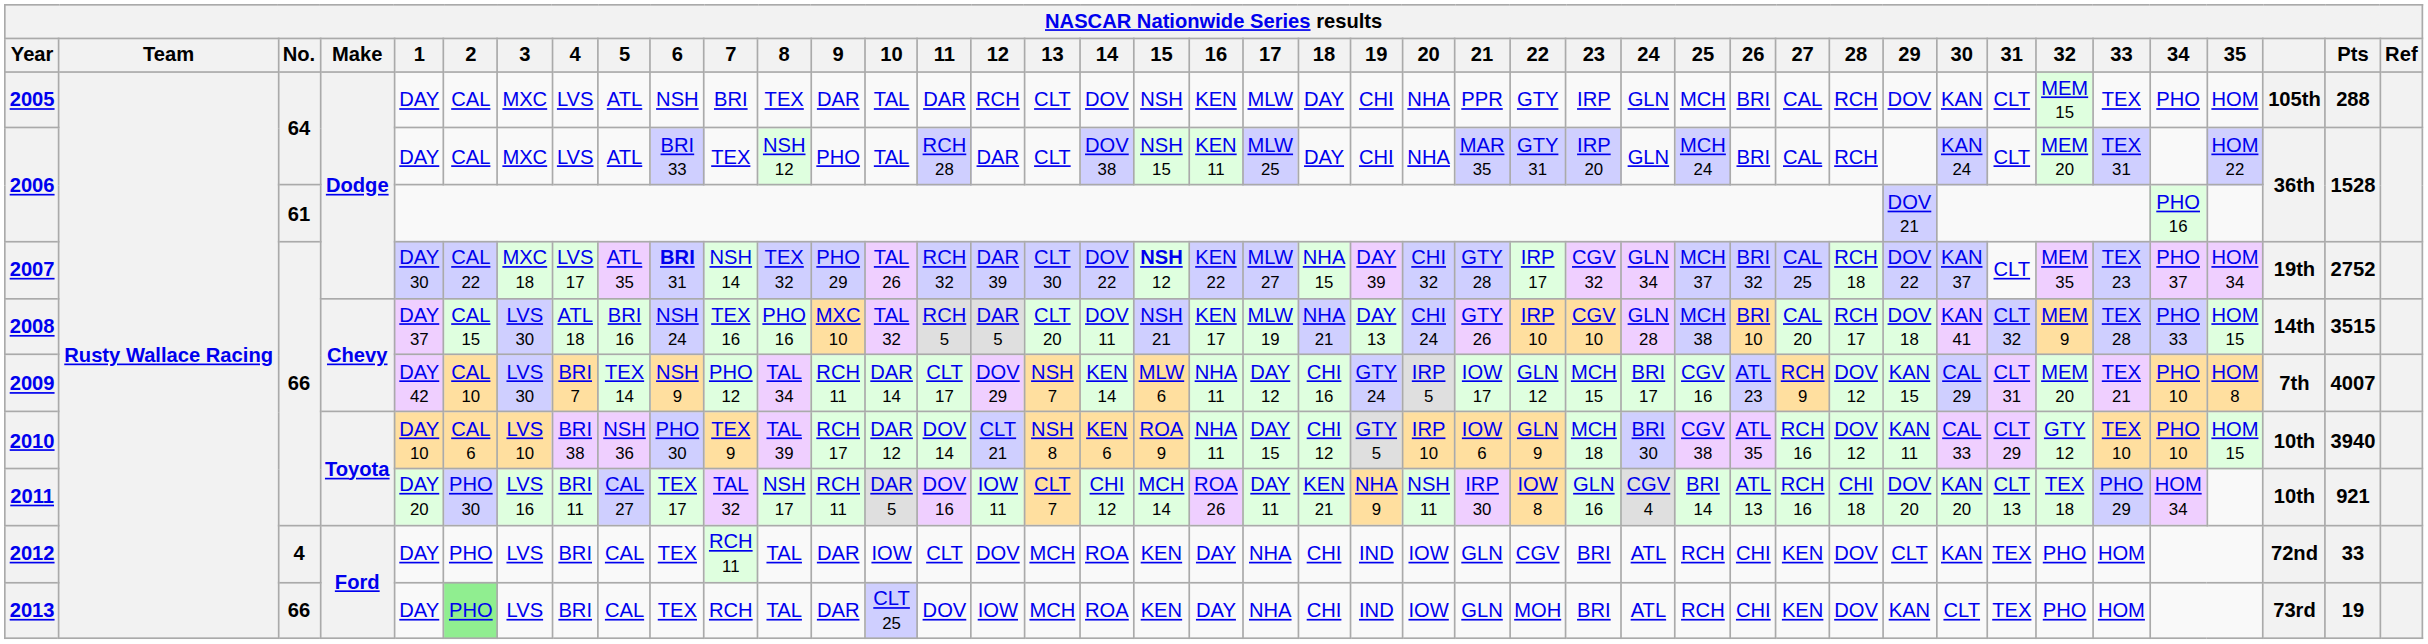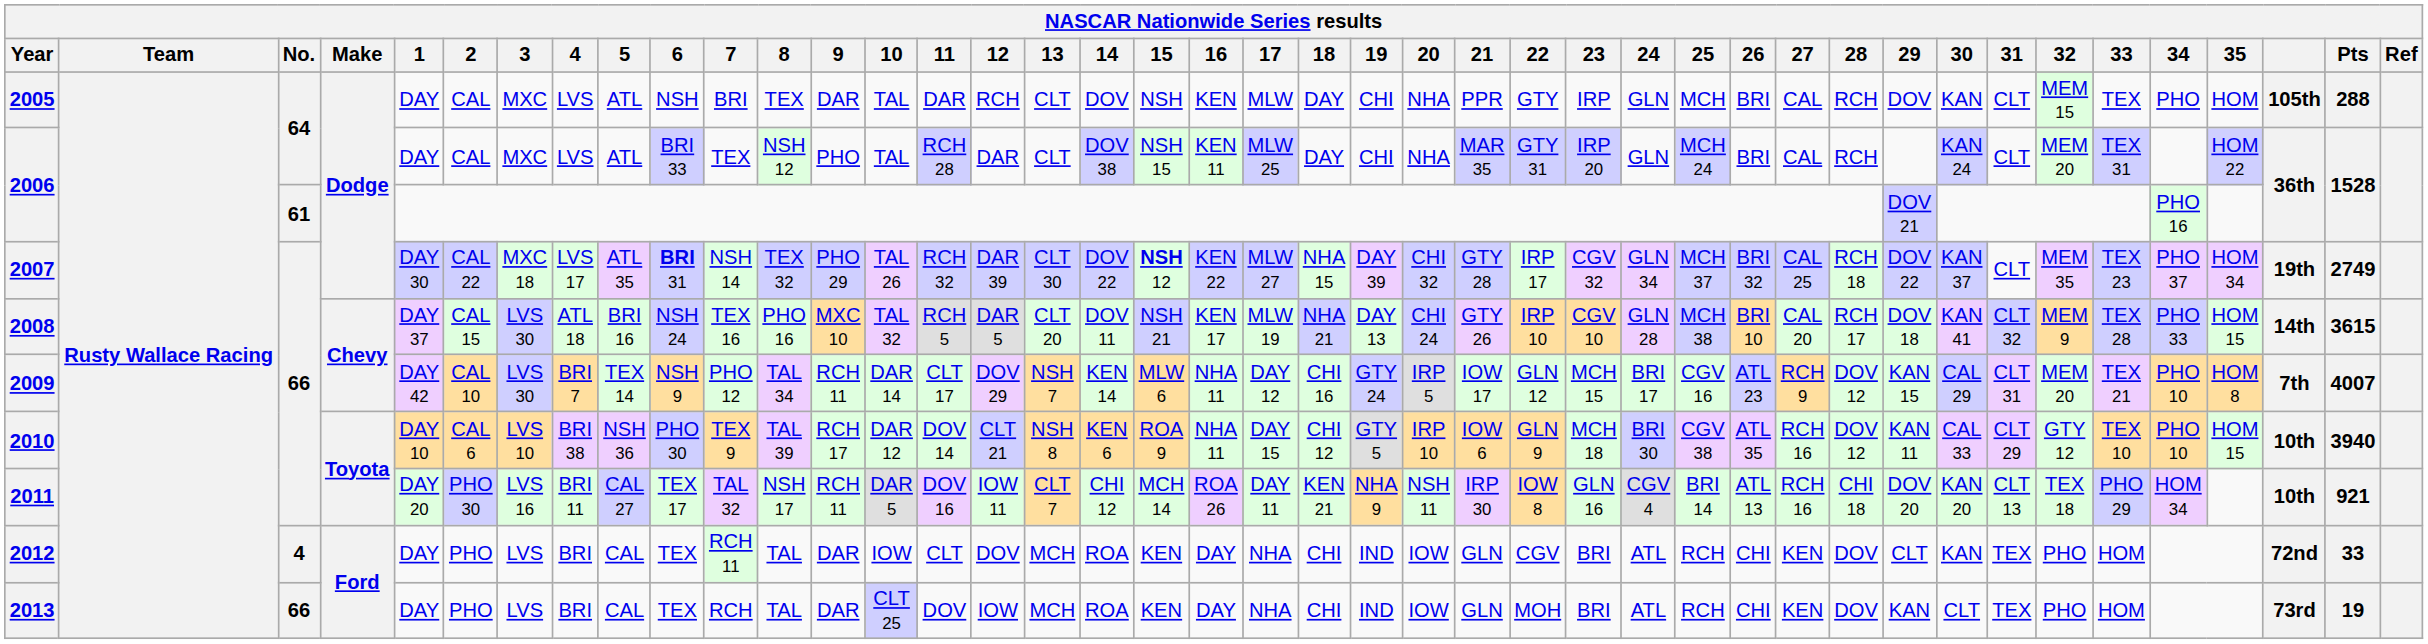 <table class="wikitable" style="text-align:center; font-size:75%">
 <tr>
 <th colspan=42><a href='#'>NASCAR Nationwide Series</a> results</th>
 </tr>
 <tr>
 <th>Year</th>
 <th>Team</th>
 <th>No.</th>
 <th>Make</th>
 <th>1</th>
 <th>2</th>
 <th>3</th>
 <th>4</th>
 <th>5</th>
 <th>6</th>
 <th>7</th>
 <th>8</th>
 <th>9</th>
 <th>10</th>
 <th>11</th>
 <th>12</th>
 <th>13</th>
 <th>14</th>
 <th>15</th>
 <th>16</th>
 <th>17</th>
 <th>18</th>
 <th>19</th>
 <th>20</th>
 <th>21</th>
 <th>22</th>
 <th>23</th>
 <th>24</th>
 <th>25</th>
 <th>26</th>
 <th>27</th>
 <th>28</th>
 <th>29</th>
 <th>30</th>
 <th>31</th>
 <th>32</th>
 <th>33</th>
 <th>34</th>
 <th>35</th>
 <th></th>
 <th>Pts</th>
 <th>Ref</th>
 </tr>
 <tr>
 <th><a href='#'>2005</a></th>
 <th rowspan=10><a href='#'>Rusty Wallace Racing</a></th>
 <th rowspan=2>64</th>
 <th rowspan=4><a href='#'>Dodge</a></th>
 <td><a href='#'>DAY</a></td>
 <td><a href='#'>CAL</a></td>
 <td><a href='#'>MXC</a></td>
 <td><a href='#'>LVS</a></td>
 <td><a href='#'>ATL</a></td>
 <td><a href='#'>NSH</a></td>
 <td><a href='#'>BRI</a></td>
 <td><a href='#'>TEX</a></td>
 <td><a href='#'>DAR</a></td>
 <td><a href='#'>TAL</a></td>
 <td><a href='#'>DAR</a></td>
 <td><a href='#'>RCH</a></td>
 <td><a href='#'>CLT</a></td>
 <td><a href='#'>DOV</a></td>
 <td><a href='#'>NSH</a></td>
 <td><a href='#'>KEN</a></td>
 <td><a href='#'>MLW</a></td>
 <td><a href='#'>DAY</a></td>
 <td><a href='#'>CHI</a></td>
 <td><a href='#'>NHA</a></td>
 <td><a href='#'>PPR</a></td>
 <td><a href='#'>GTY</a></td>
 <td><a href='#'>IRP</a></td>
 <td><a href='#'>GLN</a></td>
 <td><a href='#'>MCH</a></td>
 <td><a href='#'>BRI</a></td>
 <td><a href='#'>CAL</a></td>
 <td><a href='#'>RCH</a></td>
 <td><a href='#'>DOV</a></td>
 <td><a href='#'>KAN</a></td>
 <td><a href='#'>CLT</a></td>
 <td bgcolor="DFFFDF"><a href='#'>MEM</a><br><small>15</small></td>
 <td><a href='#'>TEX</a></td>
 <td><a href='#'>PHO</a></td>
 <td><a href='#'>HOM</a></td>
 <th>105th</th>
 <th>288</th>
 <th></th>
 </tr>
 <tr>
 <th rowspan=2><a href='#'>2006</a></th>
 <td><a href='#'>DAY</a></td>
 <td><a href='#'>CAL</a></td>
 <td><a href='#'>MXC</a></td>
 <td><a href='#'>LVS</a></td>
 <td><a href='#'>ATL</a></td>
 <td bgcolor="CFCFFF"><a href='#'>BRI</a><br><small>33</small></td>
 <td><a href='#'>TEX</a></td>
 <td bgcolor="DFFFDF"><a href='#'>NSH</a><br><small>12</small></td>
 <td><a href='#'>PHO</a></td>
 <td><a href='#'>TAL</a></td>
 <td bgcolor="CFCFFF"><a href='#'>RCH</a><br><small>28</small></td>
 <td><a href='#'>DAR</a></td>
 <td><a href='#'>CLT</a></td>
 <td bgcolor="CFCFFF"><a href='#'>DOV</a><br><small>38</small></td>
 <td bgcolor="DFFFDF"><a href='#'>NSH</a><br><small>15</small></td>
 <td bgcolor="DFFFDF"><a href='#'>KEN</a><br><small>11</small></td>
 <td bgcolor="CFCFFF"><a href='#'>MLW</a><br><small>25</small></td>
 <td><a href='#'>DAY</a></td>
 <td><a href='#'>CHI</a></td>
 <td><a href='#'>NHA</a></td>
 <td bgcolor="CFCFFF"><a href='#'>MAR</a><br><small>35</small></td>
 <td bgcolor="CFCFFF"><a href='#'>GTY</a><br><small>31</small></td>
 <td bgcolor="CFCFFF"><a href='#'>IRP</a><br><small>20</small></td>
 <td><a href='#'>GLN</a></td>
 <td bgcolor="CFCFFF"><a href='#'>MCH</a><br><small>24</small></td>
 <td><a href='#'>BRI</a></td>
 <td><a href='#'>CAL</a></td>
 <td><a href='#'>RCH</a></td>
 <td></td>
 <td bgcolor="CFCFFF"><a href='#'>KAN</a><br><small>24</small></td>
 <td><a href='#'>CLT</a></td>
 <td bgcolor="DFFFDF"><a href='#'>MEM</a><br><small>20</small></td>
 <td bgcolor="CFCFFF"><a href='#'>TEX</a><br><small>31</small></td>
 <td></td>
 <td bgcolor="CFCFFF"><a href='#'>HOM</a><br><small>22</small></td>
 <th rowspan=2>36th</th>
 <th rowspan=2>1528</th>
 <th rowspan=2></th>
 </tr>
 <tr>
 <th>61</th>
 <td colspan=28></td>
 <td bgcolor="CFCFFF"><a href='#'>DOV</a><br><small>21</small></td>
 <td colspan=4></td>
 <td bgcolor="DFFFDF"><a href='#'>PHO</a><br><small>16</small></td>
 <td></td>
 </tr>
 <tr>
 <th><a href='#'>2007</a></th>
 <th rowspan=5>66</th>
 <td bgcolor="CFCFFF"><a href='#'>DAY</a><br><small>30</small></td>
 <td bgcolor="CFCFFF"><a href='#'>CAL</a><br><small>22</small></td>
 <td bgcolor="DFFFDF"><a href='#'>MXC</a><br><small>18</small></td>
 <td bgcolor="DFFFDF"><a href='#'>LVS</a><br><small>17</small></td>
 <td bgcolor="EFCFFF"><a href='#'>ATL</a><br><small>35</small></td>
 <td bgcolor="CFCFFF"><strong><a href='#'>BRI</a></strong><br><small>31</small></td>
 <td bgcolor="DFFFDF"><a href='#'>NSH</a><br><small>14</small></td>
 <td bgcolor="CFCFFF"><a href='#'>TEX</a><br><small>32</small></td>
 <td bgcolor="CFCFFF"><a href='#'>PHO</a><br><small>29</small></td>
 <td bgcolor="EFCFFF"><a href='#'>TAL</a><br><small>26</small></td>
 <td bgcolor="CFCFFF"><a href='#'>RCH</a><br><small>32</small></td>
 <td bgcolor="CFCFFF"><a href='#'>DAR</a><br><small>39</small></td>
 <td bgcolor="CFCFFF"><a href='#'>CLT</a><br><small>30</small></td>
 <td bgcolor="CFCFFF"><a href='#'>DOV</a><br><small>22</small></td>
 <td bgcolor="DFFFDF"><strong><a href='#'>NSH</a></strong><br><small>12</small></td>
 <td bgcolor="CFCFFF"><a href='#'>KEN</a><br><small>22</small></td>
 <td bgcolor="CFCFFF"><a href='#'>MLW</a><br><small>27</small></td>
 <td bgcolor="DFFFDF"><a href='#'>NHA</a><br><small>15</small></td>
 <td bgcolor="EFCFFF"><a href='#'>DAY</a><br><small>39</small></td>
 <td bgcolor="CFCFFF"><a href='#'>CHI</a><br><small>32</small></td>
 <td bgcolor="CFCFFF"><a href='#'>GTY</a><br><small>28</small></td>
 <td bgcolor="DFFFDF"><a href='#'>IRP</a><br><small>17</small></td>
 <td bgcolor="EFCFFF"><a href='#'>CGV</a><br><small>32</small></td>
 <td bgcolor="EFCFFF"><a href='#'>GLN</a><br><small>34</small></td>
 <td bgcolor="CFCFFF"><a href='#'>MCH</a><br><small>37</small></td>
 <td bgcolor="CFCFFF"><a href='#'>BRI</a><br><small>32</small></td>
 <td bgcolor="CFCFFF"><a href='#'>CAL</a><br><small>25</small></td>
 <td bgcolor="DFFFDF"><a href='#'>RCH</a><br><small>18</small></td>
 <td bgcolor="CFCFFF"><a href='#'>DOV</a><br><small>22</small></td>
 <td bgcolor="CFCFFF"><a href='#'>KAN</a><br><small>37</small></td>
 <td><a href='#'>CLT</a></td>
 <td bgcolor="EFCFFF"><a href='#'>MEM</a><br><small>35</small></td>
 <td bgcolor="CFCFFF"><a href='#'>TEX</a><br><small>23</small></td>
 <td bgcolor="EFCFFF"><a href='#'>PHO</a><br><small>37</small></td>
 <td bgcolor="EFCFFF"><a href='#'>HOM</a><br><small>34</small></td>
 <th>19th</th>
-<th>2752</th>
+<th>2749</th>
 <th></th>
 </tr>
 <tr>
 <th><a href='#'>2008</a></th>
 <th rowspan=2><a href='#'>Chevy</a></th>
 <td bgcolor="EFCFFF"><a href='#'>DAY</a><br><small>37</small></td>
 <td bgcolor="DFFFDF"><a href='#'>CAL</a><br><small>15</small></td>
 <td bgcolor="CFCFFF"><a href='#'>LVS</a><br><small>30</small></td>
 <td bgcolor="DFFFDF"><a href='#'>ATL</a><br><small>18</small></td>
 <td bgcolor="DFFFDF"><a href='#'>BRI</a><br><small>16</small></td>
 <td bgcolor="CFCFFF"><a href='#'>NSH</a><br><small>24</small></td>
 <td bgcolor="DFFFDF"><a href='#'>TEX</a><br><small>16</small></td>
 <td bgcolor="DFFFDF"><a href='#'>PHO</a><br><small>16</small></td>
 <td bgcolor="FFDF9F"><a href='#'>MXC</a><br><small>10</small></td>
 <td bgcolor="EFCFFF"><a href='#'>TAL</a><br><small>32</small></td>
 <td bgcolor="DFDFDF"><a href='#'>RCH</a><br><small>5</small></td>
 <td bgcolor="DFDFDF"><a href='#'>DAR</a><br><small>5</small></td>
 <td bgcolor="DFFFDF"><a href='#'>CLT</a><br><small>20</small></td>
 <td bgcolor="DFFFDF"><a href='#'>DOV</a><br><small>11</small></td>
 <td bgcolor="CFCFFF"><a href='#'>NSH</a><br><small>21</small></td>
 <td bgcolor="DFFFDF"><a href='#'>KEN</a><br><small>17</small></td>
 <td bgcolor="DFFFDF"><a href='#'>MLW</a><br><small>19</small></td>
 <td bgcolor="CFCFFF"><a href='#'>NHA</a><br><small>21</small></td>
 <td bgcolor="DFFFDF"><a href='#'>DAY</a><br><small>13</small></td>
 <td bgcolor="CFCFFF"><a href='#'>CHI</a><br><small>24</small></td>
 <td bgcolor="EFCFFF"><a href='#'>GTY</a><br><small>26</small></td>
 <td bgcolor="FFDF9F"><a href='#'>IRP</a><br><small>10</small></td>
 <td bgcolor="FFDF9F"><a href='#'>CGV</a><br><small>10</small></td>
 <td bgcolor="EFCFFF"><a href='#'>GLN</a><br><small>28</small></td>
 <td bgcolor="CFCFFF"><a href='#'>MCH</a><br><small>38</small></td>
 <td bgcolor="FFDF9F"><a href='#'>BRI</a><br><small>10</small></td>
 <td bgcolor="DFFFDF"><a href='#'>CAL</a><br><small>20</small></td>
 <td bgcolor="DFFFDF"><a href='#'>RCH</a><br><small>17</small></td>
 <td bgcolor="DFFFDF"><a href='#'>DOV</a><br><small>18</small></td>
 <td bgcolor="EFCFFF"><a href='#'>KAN</a><br><small>41</small></td>
 <td bgcolor="CFCFFF"><a href='#'>CLT</a><br><small>32</small></td>
 <td bgcolor="FFDF9F"><a href='#'>MEM</a><br><small>9</small></td>
 <td bgcolor="CFCFFF"><a href='#'>TEX</a><br><small>28</small></td>
 <td bgcolor="CFCFFF"><a href='#'>PHO</a><br><small>33</small></td>
 <td bgcolor="DFFFDF"><a href='#'>HOM</a><br><small>15</small></td>
 <th>14th</th>
-<th>3515</th>
+<th>3615</th>
 <th></th>
 </tr>
 <tr>
 <th><a href='#'>2009</a></th>
 <td bgcolor="EFCFFF"><a href='#'>DAY</a><br><small>42</small></td>
 <td bgcolor="FFDF9F"><a href='#'>CAL</a><br><small>10</small></td>
 <td bgcolor="CFCFFF"><a href='#'>LVS</a><br><small>30</small></td>
 <td bgcolor="FFDF9F"><a href='#'>BRI</a><br><small>7</small></td>
 <td bgcolor="DFFFDF"><a href='#'>TEX</a><br><small>14</small></td>
 <td bgcolor="FFDF9F"><a href='#'>NSH</a><br><small>9</small></td>
 <td bgcolor="DFFFDF"><a href='#'>PHO</a><br><small>12</small></td>
 <td bgcolor="EFCFFF"><a href='#'>TAL</a><br><small>34</small></td>
 <td bgcolor="DFFFDF"><a href='#'>RCH</a><br><small>11</small></td>
 <td bgcolor="DFFFDF"><a href='#'>DAR</a><br><small>14</small></td>
 <td bgcolor="DFFFDF"><a href='#'>CLT</a><br><small>17</small></td>
 <td bgcolor="EFCFFF"><a href='#'>DOV</a><br><small>29</small></td>
 <td bgcolor="FFDF9F"><a href='#'>NSH</a><br><small>7</small></td>
 <td bgcolor="DFFFDF"><a href='#'>KEN</a><br><small>14</small></td>
 <td bgcolor="FFDF9F"><a href='#'>MLW</a><br><small>6</small></td>
 <td bgcolor="DFFFDF"><a href='#'>NHA</a><br><small>11</small></td>
 <td bgcolor="DFFFDF"><a href='#'>DAY</a><br><small>12</small></td>
 <td bgcolor="DFFFDF"><a href='#'>CHI</a><br><small>16</small></td>
 <td bgcolor="CFCFFF"><a href='#'>GTY</a><br><small>24</small></td>
 <td bgcolor="DFDFDF"><a href='#'>IRP</a><br><small>5</small></td>
 <td bgcolor="DFFFDF"><a href='#'>IOW</a><br><small>17</small></td>
 <td bgcolor="DFFFDF"><a href='#'>GLN</a><br><small>12</small></td>
 <td bgcolor="DFFFDF"><a href='#'>MCH</a><br><small>15</small></td>
 <td bgcolor="DFFFDF"><a href='#'>BRI</a><br><small>17</small></td>
 <td bgcolor="DFFFDF"><a href='#'>CGV</a><br><small>16</small></td>
 <td bgcolor="CFCFFF"><a href='#'>ATL</a><br><small>23</small></td>
 <td bgcolor="FFDF9F"><a href='#'>RCH</a><br><small>9</small></td>
 <td bgcolor="DFFFDF"><a href='#'>DOV</a><br><small>12</small></td>
 <td bgcolor="DFFFDF"><a href='#'>KAN</a><br><small>15</small></td>
 <td bgcolor="CFCFFF"><a href='#'>CAL</a><br><small>29</small></td>
 <td bgcolor="EFCFFF"><a href='#'>CLT</a><br><small>31</small></td>
 <td bgcolor="DFFFDF"><a href='#'>MEM</a><br><small>20</small></td>
 <td bgcolor="EFCFFF"><a href='#'>TEX</a><br><small>21</small></td>
 <td bgcolor="FFDF9F"><a href='#'>PHO</a><br><small>10</small></td>
 <td bgcolor="FFDF9F"><a href='#'>HOM</a><br><small>8</small></td>
 <th>7th</th>
 <th>4007</th>
 <th></th>
 </tr>
 <tr>
 <th><a href='#'>2010</a></th>
 <th rowspan=2><a href='#'>Toyota</a></th>
 <td bgcolor="FFDF9F"><a href='#'>DAY</a><br><small>10</small></td>
 <td bgcolor="FFDF9F"><a href='#'>CAL</a><br><small>6</small></td>
 <td bgcolor="FFDF9F"><a href='#'>LVS</a><br><small>10</small></td>
 <td bgcolor="EFCFFF"><a href='#'>BRI</a><br><small>38</small></td>
 <td bgcolor="EFCFFF"><a href='#'>NSH</a><br><small>36</small></td>
 <td bgcolor="CFCFFF"><a href='#'>PHO</a><br><small>30</small></td>
 <td bgcolor="FFDF9F"><a href='#'>TEX</a><br><small>9</small></td>
 <td bgcolor="EFCFFF"><a href='#'>TAL</a><br><small>39</small></td>
 <td bgcolor="DFFFDF"><a href='#'>RCH</a><br><small>17</small></td>
 <td bgcolor="DFFFDF"><a href='#'>DAR</a><br><small>12</small></td>
 <td bgcolor="DFFFDF"><a href='#'>DOV</a><br><small>14</small></td>
 <td bgcolor="CFCFFF"><a href='#'>CLT</a><br><small>21</small></td>
 <td bgcolor="FFDF9F"><a href='#'>NSH</a><br><small>8</small></td>
 <td bgcolor="FFDF9F"><a href='#'>KEN</a><br><small>6</small></td>
 <td bgcolor="FFDF9F"><a href='#'>ROA</a><br><small>9</small></td>
 <td bgcolor="DFFFDF"><a href='#'>NHA</a><br><small>11</small></td>
 <td bgcolor="DFFFDF"><a href='#'>DAY</a><br><small>15</small></td>
 <td bgcolor="DFFFDF"><a href='#'>CHI</a><br><small>12</small></td>
 <td bgcolor="DFDFDF"><a href='#'>GTY</a><br><small>5</small></td>
 <td bgcolor="FFDF9F"><a href='#'>IRP</a><br><small>10</small></td>
 <td bgcolor="FFDF9F"><a href='#'>IOW</a><br><small>6</small></td>
 <td bgcolor="FFDF9F"><a href='#'>GLN</a><br><small>9</small></td>
 <td bgcolor="DFFFDF"><a href='#'>MCH</a><br><small>18</small></td>
 <td bgcolor="CFCFFF"><a href='#'>BRI</a><br><small>30</small></td>
 <td bgcolor="EFCFFF"><a href='#'>CGV</a><br><small>38</small></td>
 <td bgcolor="EFCFFF"><a href='#'>ATL</a><br><small>35</small></td>
 <td bgcolor="DFFFDF"><a href='#'>RCH</a><br><small>16</small></td>
 <td bgcolor="DFFFDF"><a href='#'>DOV</a><br><small>12</small></td>
 <td bgcolor="DFFFDF"><a href='#'>KAN</a><br><small>11</small></td>
 <td bgcolor="EFCFFF"><a href='#'>CAL</a><br><small>33</small></td>
 <td bgcolor="EFCFFF"><a href='#'>CLT</a><br><small>29</small></td>
 <td bgcolor="DFFFDF"><a href='#'>GTY</a><br><small>12</small></td>
 <td bgcolor="FFDF9F"><a href='#'>TEX</a><br><small>10</small></td>
 <td bgcolor="FFDF9F"><a href='#'>PHO</a><br><small>10</small></td>
 <td bgcolor="DFFFDF"><a href='#'>HOM</a><br><small>15</small></td>
 <th>10th</th>
 <th>3940</th>
 <th></th>
 </tr>
 <tr>
 <th><a href='#'>2011</a></th>
 <td bgcolor="DFFFDF"><a href='#'>DAY</a><br><small>20</small></td>
 <td bgcolor="CFCFFF"><a href='#'>PHO</a><br><small>30</small></td>
 <td bgcolor="DFFFDF"><a href='#'>LVS</a><br><small>16</small></td>
 <td bgcolor="DFFFDF"><a href='#'>BRI</a><br><small>11</small></td>
 <td bgcolor="CFCFFF"><a href='#'>CAL</a><br><small>27</small></td>
 <td bgcolor="DFFFDF"><a href='#'>TEX</a><br><small>17</small></td>
 <td bgcolor="EFCFFF"><a href='#'>TAL</a><br><small>32</small></td>
 <td bgcolor="DFFFDF"><a href='#'>NSH</a><br><small>17</small></td>
 <td bgcolor="DFFFDF"><a href='#'>RCH</a><br><small>11</small></td>
 <td bgcolor="DFDFDF"><a href='#'>DAR</a><br><small>5</small></td>
 <td bgcolor="EFCFFF"><a href='#'>DOV</a><br><small>16</small></td>
 <td bgcolor="DFFFDF"><a href='#'>IOW</a><br><small>11</small></td>
 <td bgcolor="FFDF9F"><a href='#'>CLT</a><br><small>7</small></td>
 <td bgcolor="DFFFDF"><a href='#'>CHI</a><br><small>12</small></td>
 <td bgcolor="DFFFDF"><a href='#'>MCH</a><br><small>14</small></td>
 <td bgcolor="EFCFFF"><a href='#'>ROA</a><br><small>26</small></td>
 <td bgcolor="DFFFDF"><a href='#'>DAY</a><br><small>11</small></td>
 <td bgcolor="DFFFDF"><a href='#'>KEN</a><br><small>21</small></td>
 <td bgcolor="FFDF9F"><a href='#'>NHA</a><br><small>9</small></td>
 <td bgcolor="DFFFDF"><a href='#'>NSH</a><br><small>11</small></td>
 <td bgcolor="EFCFFF"><a href='#'>IRP</a><br><small>30</small></td>
 <td bgcolor="FFDF9F"><a href='#'>IOW</a><br><small>8</small></td>
 <td bgcolor="DFFFDF"><a href='#'>GLN</a><br><small>16</small></td>
 <td bgcolor="DFDFDF"><a href='#'>CGV</a><br><small>4</small></td>
 <td bgcolor="DFFFDF"><a href='#'>BRI</a><br><small>14</small></td>
 <td bgcolor="DFFFDF"><a href='#'>ATL</a><br><small>13</small></td>
 <td bgcolor="DFFFDF"><a href='#'>RCH</a><br><small>16</small></td>
 <td bgcolor="DFFFDF"><a href='#'>CHI</a><br><small>18</small></td>
 <td bgcolor="DFFFDF"><a href='#'>DOV</a><br><small>20</small></td>
 <td bgcolor="DFFFDF"><a href='#'>KAN</a><br><small>20</small></td>
 <td bgcolor="DFFFDF"><a href='#'>CLT</a><br><small>13</small></td>
 <td bgcolor="DFFFDF"><a href='#'>TEX</a><br><small>18</small></td>
 <td bgcolor="CFCFFF"><a href='#'>PHO</a><br><small>29</small></td>
 <td bgcolor="EFCFFF"><a href='#'>HOM</a><br><small>34</small></td>
 <td></td>
 <th>10th</th>
 <th>921</th>
 <th></th>
 </tr>
 <tr>
 <th><a href='#'>2012</a></th>
 <th>4</th>
 <th rowspan=2><a href='#'>Ford</a></th>
 <td><a href='#'>DAY</a></td>
 <td><a href='#'>PHO</a></td>
 <td><a href='#'>LVS</a></td>
 <td><a href='#'>BRI</a></td>
 <td><a href='#'>CAL</a></td>
 <td><a href='#'>TEX</a></td>
 <td bgcolor="DFFFDF"><a href='#'>RCH</a><br><small>11</small></td>
 <td><a href='#'>TAL</a></td>
 <td><a href='#'>DAR</a></td>
 <td><a href='#'>IOW</a></td>
 <td><a href='#'>CLT</a></td>
 <td><a href='#'>DOV</a></td>
 <td><a href='#'>MCH</a></td>
 <td><a href='#'>ROA</a></td>
 <td><a href='#'>KEN</a></td>
 <td><a href='#'>DAY</a></td>
 <td><a href='#'>NHA</a></td>
 <td><a href='#'>CHI</a></td>
 <td><a href='#'>IND</a></td>
 <td><a href='#'>IOW</a></td>
 <td><a href='#'>GLN</a></td>
 <td><a href='#'>CGV</a></td>
 <td><a href='#'>BRI</a></td>
 <td><a href='#'>ATL</a></td>
 <td><a href='#'>RCH</a></td>
 <td><a href='#'>CHI</a></td>
 <td><a href='#'>KEN</a></td>
 <td><a href='#'>DOV</a></td>
 <td><a href='#'>CLT</a></td>
 <td><a href='#'>KAN</a></td>
 <td><a href='#'>TEX</a></td>
 <td><a href='#'>PHO</a></td>
 <td><a href='#'>HOM</a></td>
 <td colspan=2></td>
 <th>72nd</th>
 <th>33</th>
 <th></th>
 </tr>
 <tr>
 <th><a href='#'>2013</a></th>
 <th>66</th>
 <td><a href='#'>DAY</a></td>
-<td style="background: lightgreen;"><a href='#'>PHO</a></td>
+<td><a href='#'>PHO</a></td>
 <td><a href='#'>LVS</a></td>
 <td><a href='#'>BRI</a></td>
 <td><a href='#'>CAL</a></td>
 <td><a href='#'>TEX</a></td>
 <td><a href='#'>RCH</a></td>
 <td><a href='#'>TAL</a></td>
 <td><a href='#'>DAR</a></td>
 <td bgcolor="CFCFFF"><a href='#'>CLT</a><br><small>25</small></td>
 <td><a href='#'>DOV</a></td>
 <td><a href='#'>IOW</a></td>
 <td><a href='#'>MCH</a></td>
 <td><a href='#'>ROA</a></td>
 <td><a href='#'>KEN</a></td>
 <td><a href='#'>DAY</a></td>
 <td><a href='#'>NHA</a></td>
 <td><a href='#'>CHI</a></td>
 <td><a href='#'>IND</a></td>
 <td><a href='#'>IOW</a></td>
 <td><a href='#'>GLN</a></td>
 <td><a href='#'>MOH</a></td>
 <td><a href='#'>BRI</a></td>
 <td><a href='#'>ATL</a></td>
 <td><a href='#'>RCH</a></td>
 <td><a href='#'>CHI</a></td>
 <td><a href='#'>KEN</a></td>
 <td><a href='#'>DOV</a></td>
 <td><a href='#'>KAN</a></td>
 <td><a href='#'>CLT</a></td>
 <td><a href='#'>TEX</a></td>
 <td><a href='#'>PHO</a></td>
 <td><a href='#'>HOM</a></td>
 <td colspan=2></td>
 <th>73rd</th>
 <th>19</th>
 <th></th>
 </tr>
 </table>
